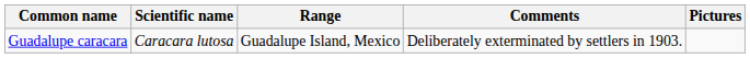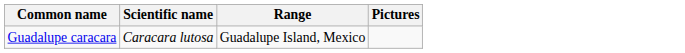 <table class="wikitable sortable">
 <tr>
 <th>Common name</th>
 <th>Scientific name</th>
 <th>Range</th>
-<th class="unsortable">Comments</th>
 <th>Pictures</th>
 </tr>
 <tr>
 <td><a href='#'>Guadalupe caracara</a></td>
 <td><em>Caracara lutosa</em></td>
 <td>Guadalupe Island, Mexico</td>
-<td>Deliberately exterminated by settlers in 1903.</td>
 <td></td>
 </tr>
 </table>
